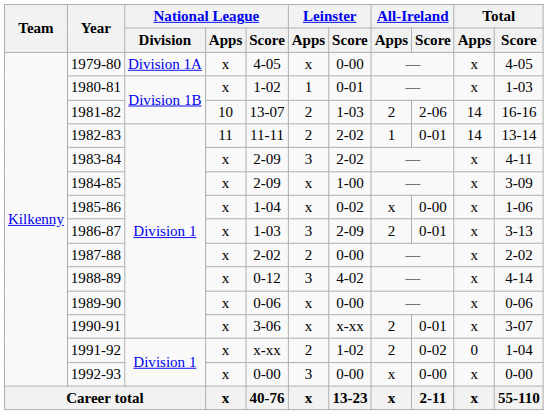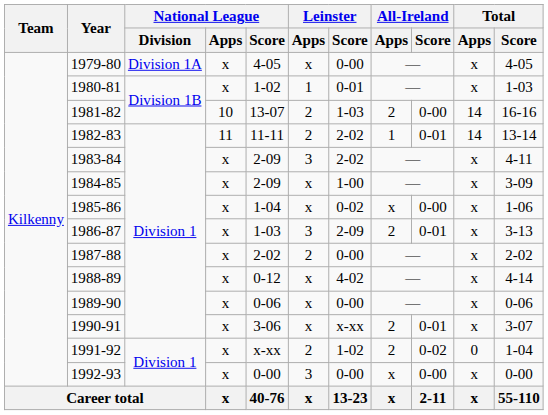 <table class="wikitable" style="text-align:center">
 <tr>
 <th rowspan="2">Team</th>
 <th rowspan="2">Year</th>
 <th colspan="3"><a href='#'>National League</a></th>
 <th colspan="2"><a href='#'>Leinster</a></th>
 <th colspan="2"><a href='#'>All-Ireland</a></th>
 <th colspan="2">Total</th>
 </tr>
 <tr>
 <th>Division</th>
 <th>Apps</th>
 <th>Score</th>
 <th>Apps</th>
 <th>Score</th>
 <th>Apps</th>
 <th>Score</th>
 <th>Apps</th>
 <th>Score</th>
 </tr>
 <tr>
 <td rowspan="14"><a href='#'>Kilkenny</a></td>
 <td>1979-80</td>
 <td rowspan="1"><a href='#'>Division 1A</a></td>
 <td>x</td>
 <td>4-05</td>
 <td>x</td>
 <td>0-00</td>
 <td colspan=2>—</td>
 <td>x</td>
 <td>4-05</td>
 </tr>
 <tr>
 <td>1980-81</td>
 <td rowspan="2"><a href='#'>Division 1B</a></td>
 <td>x</td>
 <td>1-02</td>
 <td>1</td>
 <td>0-01</td>
 <td colspan=2>—</td>
 <td>x</td>
 <td>1-03</td>
 </tr>
 <tr>
 <td>1981-82</td>
 <td>10</td>
 <td>13-07</td>
 <td>2</td>
 <td>1-03</td>
 <td>2</td>
-<td>2-06</td>
+<td>0-00</td>
 <td>14</td>
 <td>16-16</td>
 </tr>
 <tr>
 <td>1982-83</td>
 <td rowspan="9"><a href='#'>Division 1</a></td>
 <td>11</td>
 <td>11-11</td>
 <td>2</td>
 <td>2-02</td>
 <td>1</td>
 <td>0-01</td>
 <td>14</td>
 <td>13-14</td>
 </tr>
 <tr>
 <td>1983-84</td>
 <td>x</td>
 <td>2-09</td>
 <td>3</td>
 <td>2-02</td>
 <td colspan=2>—</td>
 <td>x</td>
 <td>4-11</td>
 </tr>
 <tr>
 <td>1984-85</td>
 <td>x</td>
 <td>2-09</td>
 <td>x</td>
 <td>1-00</td>
 <td colspan=2>—</td>
 <td>x</td>
 <td>3-09</td>
 </tr>
 <tr>
 <td>1985-86</td>
 <td>x</td>
 <td>1-04</td>
 <td>x</td>
 <td>0-02</td>
 <td>x</td>
 <td>0-00</td>
 <td>x</td>
 <td>1-06</td>
 </tr>
 <tr>
 <td>1986-87</td>
 <td>x</td>
 <td>1-03</td>
 <td>3</td>
 <td>2-09</td>
 <td>2</td>
 <td>0-01</td>
 <td>x</td>
 <td>3-13</td>
 </tr>
 <tr>
 <td>1987-88</td>
 <td>x</td>
 <td>2-02</td>
 <td>2</td>
 <td>0-00</td>
 <td colspan=2>—</td>
 <td>x</td>
 <td>2-02</td>
 </tr>
 <tr>
 <td>1988-89</td>
 <td>x</td>
 <td>0-12</td>
-<td>3</td>
+<td>x</td>
 <td>4-02</td>
 <td colspan=2>—</td>
 <td>x</td>
 <td>4-14</td>
 </tr>
 <tr>
 <td>1989-90</td>
 <td>x</td>
 <td>0-06</td>
 <td>x</td>
 <td>0-00</td>
 <td colspan=2>—</td>
 <td>x</td>
 <td>0-06</td>
 </tr>
 <tr>
 <td>1990-91</td>
 <td>x</td>
 <td>3-06</td>
 <td>x</td>
 <td>x-xx</td>
 <td>2</td>
 <td>0-01</td>
 <td>x</td>
 <td>3-07</td>
 </tr>
 <tr>
 <td>1991-92</td>
 <td rowspan="2"><a href='#'>Division 1</a></td>
 <td>x</td>
 <td>x-xx</td>
 <td>2</td>
 <td>1-02</td>
 <td>2</td>
 <td>0-02</td>
 <td>0</td>
 <td>1-04</td>
 </tr>
 <tr>
 <td>1992-93</td>
 <td>x</td>
 <td>0-00</td>
 <td>3</td>
 <td>0-00</td>
 <td>x</td>
 <td>0-00</td>
 <td>x</td>
 <td>0-00</td>
 </tr>
 <tr>
 <th colspan="3">Career total</th>
 <th>x</th>
 <th>40-76</th>
 <th>x</th>
 <th>13-23</th>
 <th>x</th>
 <th>2-11</th>
 <th>x</th>
 <th>55-110</th>
 </tr>
 </table>
